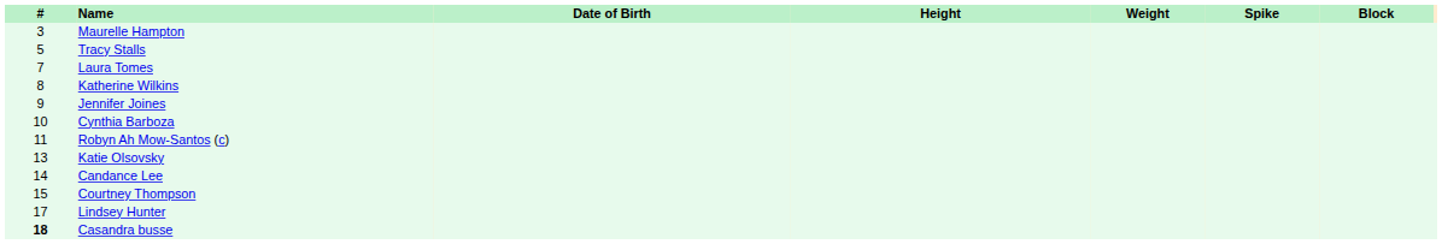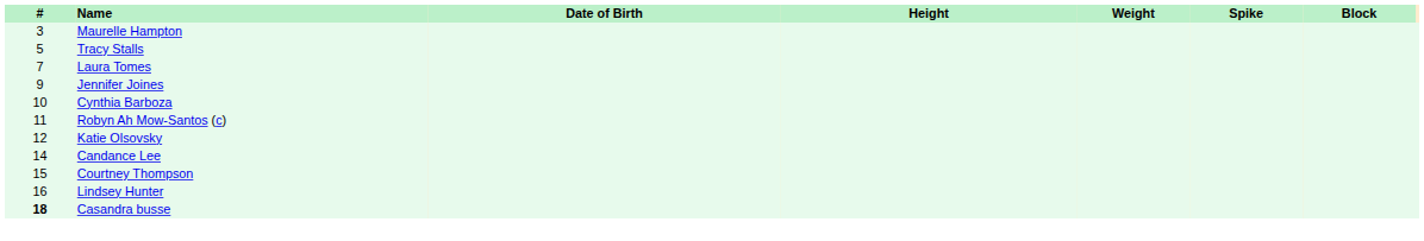 <table border=0 cellpadding=2 cellspacing=0  |- bgcolor=#FFECCE style="text-align:center; font-size:90%;" width=100%>
 <tr bgcolor=#BBF0C9>
 <th width=5%>#</th>
 <th width=25% align=left>Name</th>
 <th width=25%>Date of Birth</th>
 <th width=21%>Height</th>
 <th width=8%>Weight</th>
 <th width=8%>Spike</th>
 <th width=8%>Block</th>
 </tr>
 <tr bgcolor=#E7FAEC>
 <td>3</td>
 <td align=left><a href='#'>Maurelle Hampton</a></td>
 <td></td>
 <td></td>
 <td></td>
 <td></td>
 <td></td>
 <td></td>
 </tr>
 <tr bgcolor=#E7FAEC>
 <td>5</td>
 <td align=left><a href='#'>Tracy Stalls</a></td>
 <td></td>
 <td></td>
 <td></td>
 <td></td>
 <td></td>
 <td></td>
 </tr>
 <tr bgcolor=#E7FAEC>
 <td>7</td>
 <td align=left><a href='#'>Laura Tomes</a></td>
 <td></td>
 <td></td>
 <td></td>
 <td></td>
 <td></td>
 <td></td>
 </tr>
 <tr bgcolor=#E7FAEC>
-<td>8</td>
-<td align=left><a href='#'>Katherine Wilkins</a></td>
-<td></td>
-<td></td>
-<td></td>
-<td></td>
-<td></td>
-<td></td>
-</tr>
-<tr bgcolor=#E7FAEC>
 <td>9</td>
 <td align=left><a href='#'>Jennifer Joines</a></td>
 <td></td>
 <td></td>
 <td></td>
 <td></td>
 <td></td>
 <td></td>
 </tr>
 <tr bgcolor=#E7FAEC>
 <td>10</td>
 <td align=left><a href='#'>Cynthia Barboza</a></td>
 <td></td>
 <td></td>
 <td></td>
 <td></td>
 <td></td>
 <td></td>
 </tr>
 <tr bgcolor=#E7FAEC>
 <td>11</td>
 <td align=left><a href='#'>Robyn Ah Mow-Santos</a> (<a href='#'>c</a>)</td>
 <td></td>
 <td></td>
 <td></td>
 <td></td>
 <td></td>
 <td></td>
 </tr>
 <tr bgcolor=#E7FAEC>
-<td>13</td>
+<td>12</td>
 <td align=left><a href='#'>Katie Olsovsky</a></td>
 <td></td>
 <td></td>
 <td></td>
 <td></td>
 <td></td>
 <td></td>
 </tr>
 <tr bgcolor=#E7FAEC>
 <td>14</td>
 <td align=left><a href='#'>Candance Lee</a></td>
 <td></td>
 <td></td>
 <td></td>
 <td></td>
 <td></td>
 <td></td>
 </tr>
 <tr bgcolor=#E7FAEC>
 <td>15</td>
 <td align=left><a href='#'>Courtney Thompson</a></td>
 <td></td>
 <td></td>
 <td></td>
 <td></td>
 <td></td>
 <td></td>
 </tr>
 <tr bgcolor=#E7FAEC>
-<td>17</td>
+<td>16</td>
 <td align=left><a href='#'>Lindsey Hunter</a></td>
 <td></td>
 <td></td>
 <td></td>
 <td></td>
 <td></td>
 <td></td>
 </tr>
 <tr bgcolor=#E7FAEC>
 <td><strong>18</strong></td>
 <td align=left><a href='#'>Casandra busse</a></td>
 <td></td>
 <td></td>
 <td></td>
 <td></td>
 <td></td>
 <td></td>
 </tr>
 </table>
